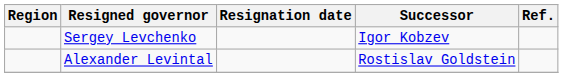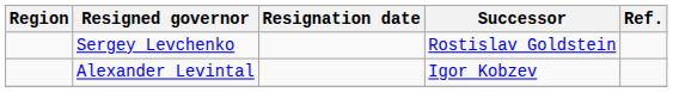 <table class="wikitable" style="text-align:left">
 <tr>
 <th>Region</th>
 <th>Resigned governor</th>
 <th>Resignation date</th>
 <th>Successor</th>
 <th>Ref.</th>
 </tr>
 <tr>
 <td></td>
 <td><a href='#'>Sergey Levchenko</a></td>
 <td></td>
-<td><a href='#'>Igor Kobzev</a></td>
+<td><a href='#'>Rostislav Goldstein</a></td>
 <td></td>
 </tr>
 <tr>
 <td></td>
 <td><a href='#'>Alexander Levintal</a></td>
 <td></td>
-<td><a href='#'>Rostislav Goldstein</a></td>
+<td><a href='#'>Igor Kobzev</a></td>
 <td></td>
 </tr>
 <tr>
 </tr>
 </table>
